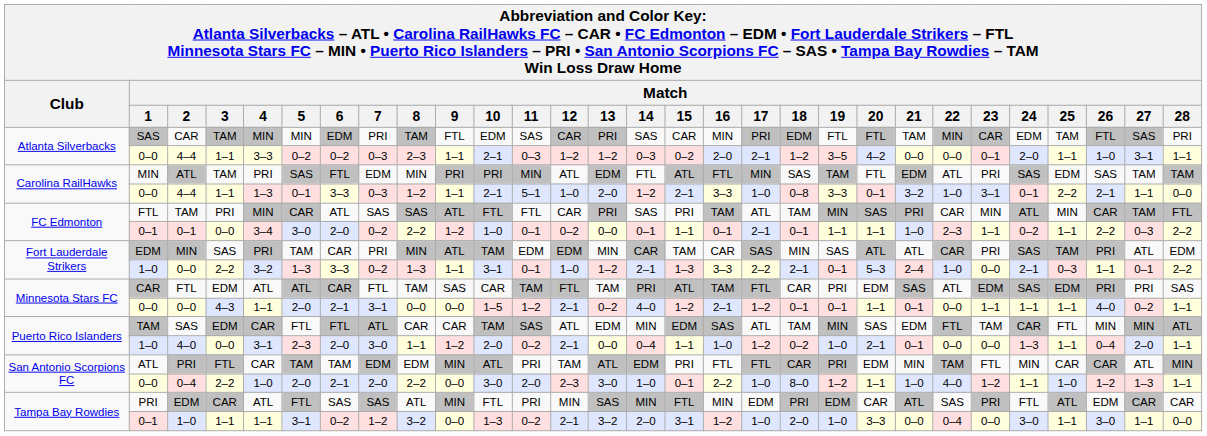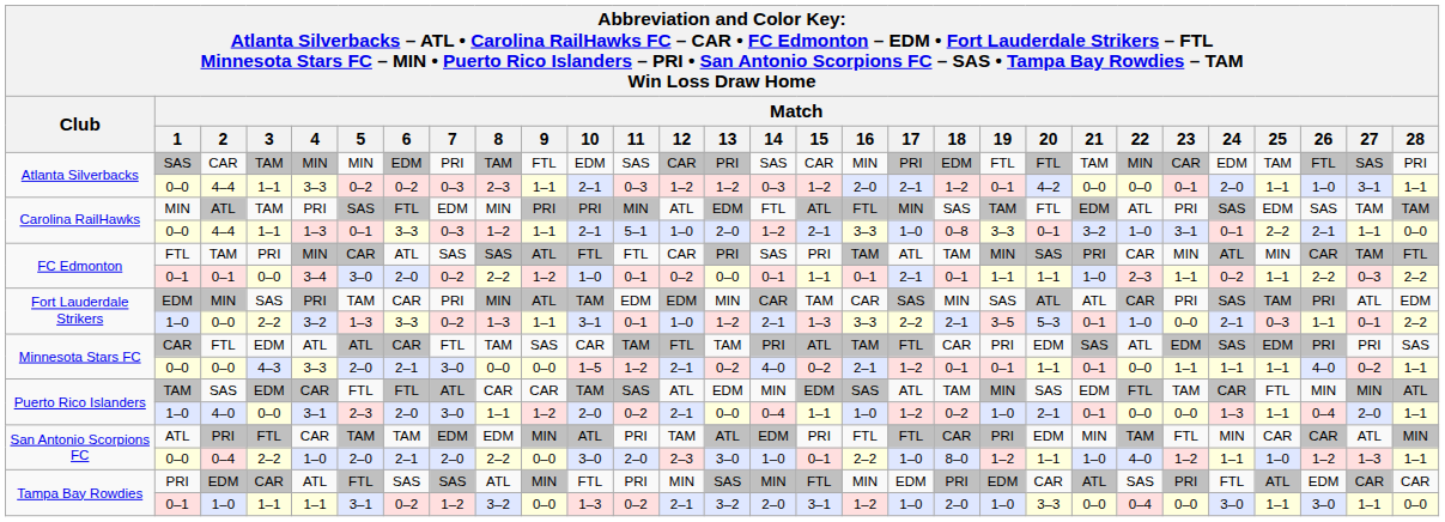 <table class="wikitable" style="text-align:center;width=100%">
 <tr>
 <th colspan="31">Abbreviation and Color Key:<br><a href='#'>Atlanta Silverbacks</a> – ATL • <a href='#'>Carolina RailHawks FC</a> – CAR • <a href='#'>FC Edmonton</a> – EDM • <a href='#'>Fort Lauderdale Strikers</a> – FTL <br> <a href='#'>Minnesota Stars FC</a> – MIN • <a href='#'>Puerto Rico Islanders</a> – PRI • <a href='#'>San Antonio Scorpions FC</a> – SAS • <a href='#'>Tampa Bay Rowdies</a> – TAM<br><span>Win</span>  <span>Loss</span>  <span>Draw</span>  <span>Home</span></th>
 </tr>
 <tr>
 <th style="width:10.4%;" rowspan="2">Club</th>
 <th style="width:89.6%;" colspan="28">Match</th>
 </tr>
 <tr style="background:#ccc; font-size:90%;">
 <th style="width:3.2%;">1</th>
 <th style="width:3.2%;">2</th>
 <th style="width:3.2%;">3</th>
 <th style="width:3.2%;">4</th>
 <th style="width:3.2%;">5</th>
 <th style="width:3.2%;">6</th>
 <th style="width:3.2%;">7</th>
 <th style="width:3.2%;">8</th>
 <th style="width:3.2%;">9</th>
 <th style="width:3.2%;">10</th>
 <th style="width:3.2%;">11</th>
 <th style="width:3.2%;">12</th>
 <th style="width:3.2%;">13</th>
 <th style="width:3.2%;">14</th>
 <th style="width:3.2%;">15</th>
 <th style="width:3.2%;">16</th>
 <th style="width:3.2%;">17</th>
 <th style="width:3.2%;">18</th>
 <th style="width:3.2%;">19</th>
 <th style="width:3.2%;">20</th>
 <th style="width:3.2%;">21</th>
 <th style="width:3.2%;">22</th>
 <th style="width:3.2%;">23</th>
 <th style="width:3.2%;">24</th>
 <th style="width:3.2%;">25</th>
 <th style="width:3.2%;">26</th>
 <th style="width:3.2%;">27</th>
 <th style="width:3.2%;">28<br></th>
 </tr>
 <tr style="font-size: 75%">
 <td rowspan="2"><a href='#'>Atlanta Silverbacks</a></td>
 <td style="background:silver;">SAS</td>
 <td>CAR</td>
 <td style="background:silver;">TAM</td>
 <td style="background:silver;">MIN</td>
 <td>MIN</td>
 <td style="background:silver;">EDM</td>
 <td>PRI</td>
 <td style="background:silver;">TAM</td>
 <td>FTL</td>
 <td>EDM</td>
 <td>SAS</td>
 <td style="background:silver;">CAR</td>
 <td style="background:silver;">PRI</td>
 <td>SAS</td>
 <td>CAR</td>
 <td>MIN</td>
 <td style="background:silver;">PRI</td>
 <td style="background:silver;">EDM</td>
 <td>FTL</td>
 <td style="background:silver;">FTL</td>
 <td>TAM</td>
 <td style="background:silver;">MIN</td>
 <td style="background:silver;">CAR</td>
 <td>EDM</td>
 <td>TAM</td>
 <td style="background:silver;">FTL</td>
 <td style="background:silver;">SAS</td>
 <td>PRI</td>
 </tr>
 <tr style="font-size: 75%">
 <td bgcolor=#FFFFDD>0–0</td>
 <td bgcolor=#FFFFDD>4–4</td>
 <td bgcolor=#FFFFDD>1–1</td>
 <td bgcolor=#FFFFDD>3–3</td>
 <td bgcolor=#FFDFDF>0–2</td>
 <td bgcolor=#FFDFDF>0–2</td>
 <td bgcolor=#FFDFDF>0–3</td>
 <td bgcolor=#FFDFDF>2–3</td>
 <td bgcolor=#FFFFDD>1–1</td>
 <td bgcolor=#DFE7FF>2–1</td>
 <td bgcolor=#FFDFDF>0–3</td>
 <td bgcolor=#FFDFDF>1–2</td>
 <td bgcolor=#FFDFDF>1–2</td>
 <td bgcolor=#FFDFDF>0–3</td>
-<td bgcolor=#FFDFDF>0–2</td>
+<td bgcolor=#FFDFDF>1–2</td>
 <td bgcolor=#DFE7FF>2–0</td>
 <td bgcolor=#DFE7FF>2–1</td>
 <td bgcolor=#FFDFDF>1–2</td>
-<td bgcolor=#FFDFDF>3–5</td>
+<td bgcolor=#FFDFDF>0–1</td>
 <td bgcolor=#DFE7FF>4–2</td>
 <td bgcolor=#FFFFDD>0–0</td>
 <td bgcolor=#FFFFDD>0–0</td>
 <td bgcolor=#FFDFDF>0–1</td>
 <td bgcolor=#DFE7FF>2–0</td>
 <td bgcolor=#FFFFDD>1–1</td>
 <td bgcolor=#DFE7FF>1–0</td>
 <td bgcolor=#DFE7FF>3–1</td>
 <td bgcolor=#FFFFDD>1–1</td>
 </tr>
 <tr style="font-size: 75%">
 <td rowspan="2"><a href='#'>Carolina RailHawks</a></td>
 <td>MIN</td>
 <td style="background:silver;">ATL</td>
 <td>TAM</td>
 <td>PRI</td>
 <td style="background:silver;">SAS</td>
 <td style="background:silver;">FTL</td>
 <td>EDM</td>
 <td>MIN</td>
 <td style="background:silver;">PRI</td>
 <td style="background:silver;">PRI</td>
 <td style="background:silver;">MIN</td>
 <td>ATL</td>
 <td style="background:silver;">EDM</td>
 <td>FTL</td>
 <td style="background:silver;">ATL</td>
 <td style="background:silver;">FTL</td>
 <td style="background:silver;">MIN</td>
 <td>SAS</td>
 <td style="background:silver;">TAM</td>
 <td>FTL</td>
 <td style="background:silver;">EDM</td>
 <td>ATL</td>
 <td>PRI</td>
 <td style="background:silver;">SAS</td>
 <td>EDM</td>
 <td>SAS</td>
 <td>TAM</td>
 <td style="background:silver;">TAM</td>
 </tr>
 <tr style="font-size: 75%">
 <td bgcolor=#FFFFDD>0–0</td>
 <td bgcolor=#FFFFDD>4–4</td>
 <td bgcolor=#FFFFDD>1–1</td>
 <td bgcolor=#FFDFDF>1–3</td>
 <td bgcolor=#FFDFDF>0–1</td>
 <td bgcolor=#FFFFDD>3–3</td>
 <td bgcolor=#FFDFDF>0–3</td>
 <td bgcolor=#FFDFDF>1–2</td>
 <td bgcolor=#FFFFDD>1–1</td>
 <td bgcolor=#DFE7FF>2–1</td>
 <td bgcolor=#DFE7FF>5–1</td>
 <td bgcolor=#DFE7FF>1–0</td>
 <td bgcolor=#DFE7FF>2–0</td>
 <td bgcolor=#FFDFDF>1–2</td>
 <td bgcolor=#DFE7FF>2–1</td>
 <td bgcolor=#FFFFDD>3–3</td>
 <td bgcolor=#DFE7FF>1–0</td>
 <td bgcolor=#FFDFDF>0–8</td>
 <td bgcolor=#FFFFDD>3–3</td>
 <td bgcolor=#FFDFDF>0–1</td>
 <td bgcolor=#DFE7FF>3–2</td>
 <td bgcolor=#DFE7FF>1–0</td>
 <td bgcolor=#DFE7FF>3–1</td>
 <td bgcolor=#FFDFDF>0–1</td>
 <td bgcolor=#FFFFDD>2–2</td>
 <td bgcolor=#DFE7FF>2–1</td>
 <td bgcolor=#FFFFDD>1–1</td>
 <td bgcolor=#FFFFDD>0–0</td>
 </tr>
 <tr style="font-size: 75%">
 <td rowspan="2"><a href='#'>FC Edmonton</a></td>
 <td>FTL</td>
 <td>TAM</td>
 <td>PRI</td>
 <td style="background:silver;">MIN</td>
 <td style="background:silver;">CAR</td>
 <td>ATL</td>
 <td>SAS</td>
 <td style="background:silver;">SAS</td>
 <td style="background:silver;">ATL</td>
 <td style="background:silver;">FTL</td>
 <td>FTL</td>
 <td>CAR</td>
 <td style="background:silver;">PRI</td>
 <td>SAS</td>
 <td>PRI</td>
 <td style="background:silver;">TAM</td>
 <td>ATL</td>
 <td>TAM</td>
 <td style="background:silver;">MIN</td>
 <td style="background:silver;">SAS</td>
 <td style="background:silver;">PRI</td>
 <td>CAR</td>
 <td>MIN</td>
 <td style="background:silver;">ATL</td>
 <td>MIN</td>
 <td style="background:silver;">CAR</td>
 <td style="background:silver;">TAM</td>
 <td style="background:silver;">FTL</td>
 </tr>
 <tr style="font-size: 75%">
 <td bgcolor=#FFDFDF>0–1</td>
 <td bgcolor=#FFDFDF>0–1</td>
 <td bgcolor=#FFFFDD>0–0</td>
 <td bgcolor=#FFDFDF>3–4</td>
 <td bgcolor=#DFE7FF>3–0</td>
 <td bgcolor=#DFE7FF>2–0</td>
 <td bgcolor=#FFDFDF>0–2</td>
 <td bgcolor=#FFFFDD>2–2</td>
 <td bgcolor=#FFDFDF>1–2</td>
 <td bgcolor=#DFE7FF>1–0</td>
 <td bgcolor=#FFDFDF>0–1</td>
 <td bgcolor=#FFDFDF>0–2</td>
 <td bgcolor=#FFFFDD>0–0</td>
 <td bgcolor=#FFDFDF>0–1</td>
 <td bgcolor=#FFFFDD>1–1</td>
 <td bgcolor=#FFDFDF>0–1</td>
 <td bgcolor=#DFE7FF>2–1</td>
 <td bgcolor=#FFDFDF>0–1</td>
 <td bgcolor=#FFFFDD>1–1</td>
 <td bgcolor=#FFFFDD>1–1</td>
 <td bgcolor=#DFE7FF>1–0</td>
 <td bgcolor=#FFDFDF>2–3</td>
 <td bgcolor=#FFFFDD>1–1</td>
 <td bgcolor=#FFDFDF>0–2</td>
 <td bgcolor=#FFFFDD>1–1</td>
 <td bgcolor=#FFFFDD>2–2</td>
 <td bgcolor=#FFDFDF>0–3</td>
 <td bgcolor=#FFFFDD>2–2</td>
 </tr>
 <tr style="font-size: 75%">
 <td rowspan="2"><a href='#'>Fort Lauderdale Strikers</a></td>
 <td style="background:silver;">EDM</td>
 <td style="background:silver;">MIN</td>
 <td>SAS</td>
 <td style="background:silver;">PRI</td>
 <td>TAM</td>
 <td>CAR</td>
 <td>PRI</td>
 <td style="background:silver;">MIN</td>
 <td style="background:silver;">ATL</td>
 <td style="background:silver;">TAM</td>
 <td>EDM</td>
 <td style="background:silver;">EDM</td>
 <td>MIN</td>
 <td style="background:silver;">CAR</td>
 <td>TAM</td>
 <td>CAR</td>
 <td style="background:silver;">SAS</td>
 <td>MIN</td>
 <td>SAS</td>
 <td style="background:silver;">ATL</td>
 <td>ATL</td>
 <td style="background:silver;">CAR</td>
 <td>PRI</td>
 <td style="background:silver;">SAS</td>
 <td style="background:silver;">TAM</td>
 <td style="background:silver;">PRI</td>
 <td>ATL</td>
 <td>EDM</td>
 </tr>
 <tr style="font-size: 75%">
 <td bgcolor=#DFE7FF>1–0</td>
 <td bgcolor=#FFFFDD>0–0</td>
 <td bgcolor=#FFFFDD>2–2</td>
 <td bgcolor=#DFE7FF>3–2</td>
 <td bgcolor=#FFDFDF>1–3</td>
 <td bgcolor=#FFFFDD>3–3</td>
 <td bgcolor=#FFDFDF>0–2</td>
 <td bgcolor=#FFDFDF>1–3</td>
 <td bgcolor=#FFFFDD>1–1</td>
 <td bgcolor=#DFE7FF>3–1</td>
 <td bgcolor=#FFDFDF>0–1</td>
 <td bgcolor=#DFE7FF>1–0</td>
 <td bgcolor=#FFDFDF>1–2</td>
 <td bgcolor=#DFE7FF>2–1</td>
 <td bgcolor=#FFDFDF>1–3</td>
 <td bgcolor=#FFFFDD>3–3</td>
 <td bgcolor=#FFFFDD>2–2</td>
 <td bgcolor=#DFE7FF>2–1</td>
+<td bgcolor=#FFDFDF>3–5</td>
+<td bgcolor=#DFE7FF>5–3</td>
 <td bgcolor=#FFDFDF>0–1</td>
-<td bgcolor=#DFE7FF>5–3</td>
-<td bgcolor=#FFDFDF>2–4</td>
 <td bgcolor=#DFE7FF>1–0</td>
 <td bgcolor=#FFFFDD>0–0</td>
 <td bgcolor=#DFE7FF>2–1</td>
 <td bgcolor=#FFDFDF>0–3</td>
 <td bgcolor=#FFFFDD>1–1</td>
 <td bgcolor=#FFDFDF>0–1</td>
 <td bgcolor=#FFFFDD>2–2</td>
 </tr>
 <tr style="font-size: 75%">
 <td rowspan="2"><a href='#'>Minnesota Stars FC</a></td>
 <td style="background:silver;">CAR</td>
 <td>FTL</td>
 <td>EDM</td>
 <td>ATL</td>
 <td style="background:silver;">ATL</td>
 <td style="background:silver;">CAR</td>
 <td>FTL</td>
 <td>TAM</td>
 <td>SAS</td>
 <td>CAR</td>
 <td style="background:silver;">TAM</td>
 <td style="background:silver;">FTL</td>
 <td>TAM</td>
 <td style="background:silver;">PRI</td>
 <td style="background:silver;">ATL</td>
 <td style="background:silver;">TAM</td>
 <td style="background:silver;">FTL</td>
 <td>CAR</td>
 <td>PRI</td>
 <td>EDM</td>
 <td style="background:silver;">SAS</td>
 <td>ATL</td>
 <td style="background:silver;">EDM</td>
 <td style="background:silver;">SAS</td>
 <td style="background:silver;">EDM</td>
 <td style="background:silver;">PRI</td>
 <td>PRI</td>
 <td>SAS</td>
 </tr>
 <tr style="font-size: 75%">
 <td bgcolor=#FFFFDD>0–0</td>
 <td bgcolor=#FFFFDD>0–0</td>
 <td bgcolor=#DFE7FF>4–3</td>
-<td bgcolor=#FFFFDD>1–1</td>
+<td bgcolor=#FFFFDD>3–3</td>
 <td bgcolor=#DFE7FF>2–0</td>
 <td bgcolor=#DFE7FF>2–1</td>
-<td bgcolor=#DFE7FF>3–1</td>
+<td bgcolor=#DFE7FF>3–0</td>
 <td bgcolor=#FFFFDD>0–0</td>
 <td bgcolor=#FFFFDD>0–0</td>
 <td bgcolor=#FFDFDF>1–5</td>
 <td bgcolor=#FFDFDF>1–2</td>
 <td bgcolor=#DFE7FF>2–1</td>
 <td bgcolor=#FFDFDF>0–2</td>
 <td bgcolor=#DFE7FF>4–0</td>
-<td bgcolor=#FFDFDF>1–2</td>
+<td bgcolor=#FFDFDF>0–2</td>
 <td bgcolor=#DFE7FF>2–1</td>
 <td bgcolor=#FFDFDF>1–2</td>
 <td bgcolor=#FFDFDF>0–1</td>
 <td bgcolor=#FFDFDF>0–1</td>
 <td bgcolor=#FFFFDD>1–1</td>
 <td bgcolor=#FFDFDF>0–1</td>
 <td bgcolor=#FFFFDD>0–0</td>
 <td bgcolor=#FFFFDD>1–1</td>
 <td bgcolor=#FFFFDD>1–1</td>
 <td bgcolor=#FFFFDD>1–1</td>
 <td bgcolor=#DFE7FF>4–0</td>
 <td bgcolor=#FFDFDF>0–2</td>
 <td bgcolor=#FFFFDD>1–1</td>
 </tr>
 <tr style="font-size: 75%">
 <td rowspan="2"><a href='#'>Puerto Rico Islanders</a></td>
 <td style="background:silver;">TAM</td>
 <td>SAS</td>
 <td style="background:silver;">EDM</td>
 <td style="background:silver;">CAR</td>
 <td>FTL</td>
 <td style="background:silver;">FTL</td>
 <td style="background:silver;">ATL</td>
 <td>CAR</td>
 <td>CAR</td>
 <td style="background:silver;">TAM</td>
 <td style="background:silver;">SAS</td>
 <td>ATL</td>
 <td>EDM</td>
 <td>MIN</td>
 <td style="background:silver;">EDM</td>
 <td style="background:silver;">SAS</td>
 <td>ATL</td>
 <td>TAM</td>
 <td style="background:silver;">MIN</td>
 <td>SAS</td>
 <td>EDM</td>
 <td style="background:silver;">FTL</td>
 <td>TAM</td>
 <td style="background:silver;">CAR</td>
 <td>FTL</td>
 <td>MIN</td>
 <td style="background:silver;">MIN</td>
 <td style="background:silver;">ATL</td>
 </tr>
 <tr style="font-size: 75%">
 <td bgcolor=#DFE7FF>1–0</td>
 <td bgcolor=#DFE7FF>4–0</td>
 <td bgcolor=#FFFFDD>0–0</td>
 <td bgcolor=#DFE7FF>3–1</td>
 <td bgcolor=#FFDFDF>2–3</td>
 <td bgcolor=#DFE7FF>2–0</td>
 <td bgcolor=#DFE7FF>3–0</td>
 <td bgcolor=#FFFFDD>1–1</td>
 <td bgcolor=#FFDFDF>1–2</td>
 <td bgcolor=#DFE7FF>2–0</td>
 <td bgcolor=#FFDFDF>0–2</td>
 <td bgcolor=#DFE7FF>2–1</td>
 <td bgcolor=#FFFFDD>0–0</td>
 <td bgcolor=#FFDFDF>0–4</td>
 <td bgcolor=#FFFFDD>1–1</td>
 <td bgcolor=#DFE7FF>1–0</td>
 <td bgcolor=#FFDFDF>1–2</td>
 <td bgcolor=#FFDFDF>0–2</td>
 <td bgcolor=#DFE7FF>1–0</td>
 <td bgcolor=#DFE7FF>2–1</td>
 <td bgcolor=#FFDFDF>0–1</td>
 <td bgcolor=#FFFFDD>0–0</td>
 <td bgcolor=#FFFFDD>0–0</td>
 <td bgcolor=#FFDFDF>1–3</td>
 <td bgcolor=#FFFFDD>1–1</td>
 <td bgcolor=#FFDFDF>0–4</td>
 <td bgcolor=#DFE7FF>2–0</td>
 <td bgcolor=#FFFFDD>1–1</td>
 </tr>
 <tr style="font-size: 75%">
 <td rowspan="2"><a href='#'>San Antonio Scorpions FC</a></td>
 <td>ATL</td>
 <td style="background:silver;">PRI</td>
 <td style="background:silver;">FTL</td>
 <td>CAR</td>
 <td style="background:silver;">TAM</td>
 <td>TAM</td>
 <td style="background:silver;">EDM</td>
 <td>EDM</td>
 <td style="background:silver;">MIN</td>
 <td style="background:silver;">ATL</td>
 <td>PRI</td>
 <td>TAM</td>
 <td style="background:silver;">ATL</td>
 <td style="background:silver;">EDM</td>
 <td>PRI</td>
 <td>FTL</td>
 <td style="background:silver;">FTL</td>
 <td style="background:silver;">CAR</td>
 <td style="background:silver;">PRI</td>
 <td>EDM</td>
 <td>MIN</td>
 <td style="background:silver;">TAM</td>
 <td>FTL</td>
 <td>MIN</td>
 <td>CAR</td>
 <td style="background:silver;">CAR</td>
 <td>ATL</td>
 <td style="background:silver;">MIN</td>
 </tr>
 <tr style="font-size: 75%">
 <td bgcolor=#FFFFDD>0–0</td>
 <td bgcolor=#FFDFDF>0–4</td>
 <td bgcolor=#FFFFDD>2–2</td>
 <td bgcolor=#DFE7FF>1–0</td>
 <td bgcolor=#DFE7FF>2–0</td>
 <td bgcolor=#DFE7FF>2–1</td>
 <td bgcolor=#DFE7FF>2–0</td>
 <td bgcolor=#FFFFDD>2–2</td>
 <td bgcolor=#FFFFDD>0–0</td>
 <td bgcolor=#DFE7FF>3–0</td>
 <td bgcolor=#DFE7FF>2–0</td>
 <td bgcolor=#FFDFDF>2–3</td>
 <td bgcolor=#DFE7FF>3–0</td>
 <td bgcolor=#DFE7FF>1–0</td>
 <td bgcolor=#FFDFDF>0–1</td>
 <td bgcolor=#FFFFDD>2–2</td>
 <td bgcolor=#DFE7FF>1–0</td>
 <td bgcolor=#DFE7FF>8–0</td>
 <td bgcolor=#FFDFDF>1–2</td>
 <td bgcolor=#FFFFDD>1–1</td>
 <td bgcolor=#DFE7FF>1–0</td>
 <td bgcolor=#DFE7FF>4–0</td>
 <td bgcolor=#FFDFDF>1–2</td>
 <td bgcolor=#FFFFDD>1–1</td>
 <td bgcolor=#DFE7FF>1–0</td>
 <td bgcolor=#FFDFDF>1–2</td>
 <td bgcolor=#FFDFDF>1–3</td>
 <td bgcolor=#FFFFDD>1–1</td>
 </tr>
 <tr style="font-size: 75%">
 <td rowspan="2"><a href='#'>Tampa Bay Rowdies</a></td>
 <td>PRI</td>
 <td style="background:silver;">EDM</td>
 <td style="background:silver;">CAR</td>
 <td>ATL</td>
 <td style="background:silver;">FTL</td>
 <td>SAS</td>
 <td style="background:silver;">SAS</td>
 <td>ATL</td>
 <td style="background:silver;">MIN</td>
 <td>FTL</td>
 <td>PRI</td>
 <td>MIN</td>
 <td style="background:silver;">SAS</td>
 <td style="background:silver;">MIN</td>
 <td style="background:silver;">FTL</td>
 <td>MIN</td>
 <td>EDM</td>
 <td style="background:silver;">PRI</td>
 <td style="background:silver;">EDM</td>
 <td>CAR</td>
 <td style="background:silver;">ATL</td>
 <td>SAS</td>
 <td style="background:silver;">PRI</td>
 <td>FTL</td>
 <td style="background:silver;">ATL</td>
 <td>EDM</td>
 <td style="background:silver;">CAR</td>
 <td>CAR</td>
 </tr>
 <tr style="font-size: 75%">
 <td bgcolor=#FFDFDF>0–1</td>
 <td bgcolor=#DFE7FF>1–0</td>
 <td bgcolor=#FFFFDD>1–1</td>
 <td bgcolor=#FFFFDD>1–1</td>
 <td bgcolor=#DFE7FF>3–1</td>
 <td bgcolor=#FFDFDF>0–2</td>
 <td bgcolor=#FFDFDF>1–2</td>
 <td bgcolor=#DFE7FF>3–2</td>
 <td bgcolor=#FFFFDD>0–0</td>
 <td bgcolor=#FFDFDF>1–3</td>
 <td bgcolor=#FFDFDF>0–2</td>
 <td bgcolor=#DFE7FF>2–1</td>
 <td bgcolor=#DFE7FF>3–2</td>
 <td bgcolor=#DFE7FF>2–0</td>
 <td bgcolor=#DFE7FF>3–1</td>
 <td bgcolor=#FFDFDF>1–2</td>
 <td bgcolor=#DFE7FF>1–0</td>
 <td bgcolor=#DFE7FF>2–0</td>
 <td bgcolor=#DFE7FF>1–0</td>
 <td bgcolor=#FFFFDD>3–3</td>
 <td bgcolor=#FFFFDD>0–0</td>
 <td bgcolor=#FFDFDF>0–4</td>
 <td bgcolor=#FFFFDD>0–0</td>
 <td bgcolor=#DFE7FF>3–0</td>
 <td bgcolor=#FFFFDD>1–1</td>
 <td bgcolor=#DFE7FF>3–0</td>
 <td bgcolor=#FFFFDD>1–1</td>
 <td bgcolor=#FFFFDD>0–0</td>
 </tr>
 </table>
